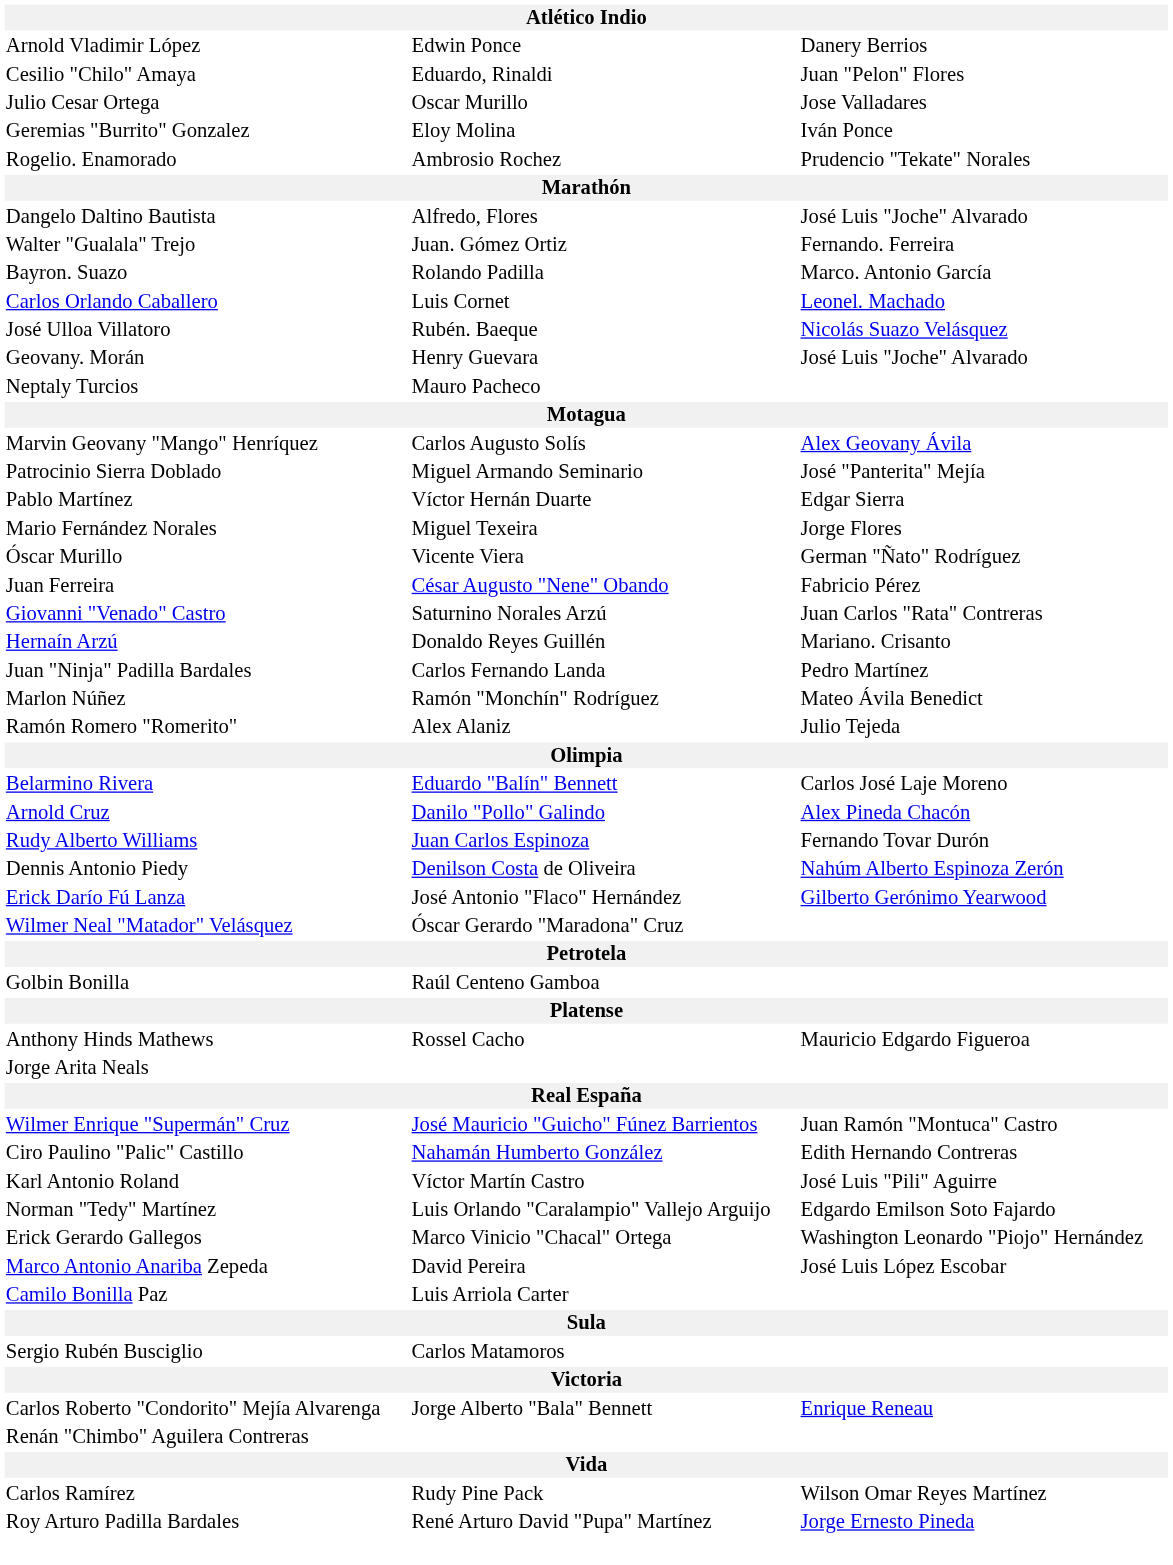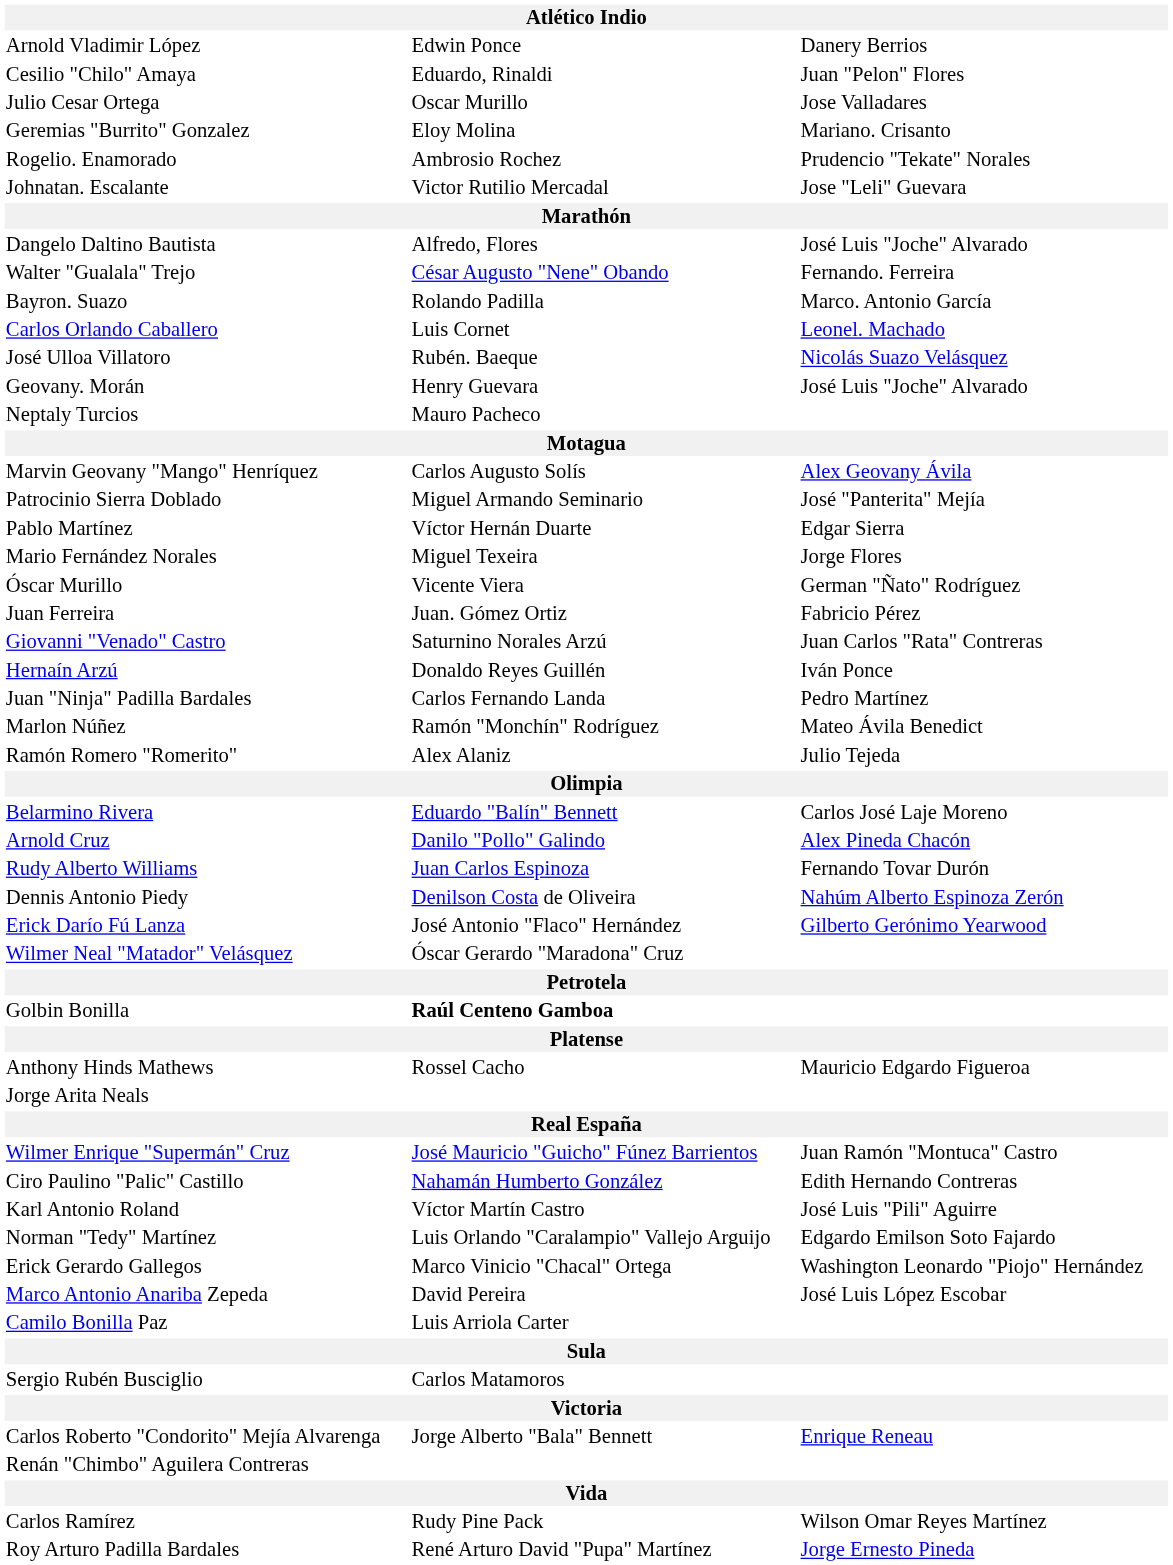 <table border="0">
 <tr bgcolor="f1f1f1">
 <th width="900" colspan="3">Atlético Indio</th>
 </tr>
 <tr>
 <td>  Arnold Vladimir López</td>
 <td>  Edwin Ponce</td>
 <td>  Danery Berrios</td>
 </tr>
 <tr>
 <td>  Cesilio "Chilo" Amaya</td>
 <td>  Eduardo, Rinaldi</td>
 <td>  Juan "Pelon" Flores</td>
 </tr>
 <tr>
 <td>  Julio Cesar Ortega</td>
 <td>  Oscar Murillo</td>
 <td>  Jose Valladares</td>
 </tr>
 <tr>
 <td>  Geremias "Burrito" Gonzalez</td>
 <td>  Eloy Molina</td>
-<td> Iván Ponce</td>
+<td>  Mariano. Crisanto</td>
 </tr>
 <tr>
 <td>  Rogelio. Enamorado</td>
 <td>  Ambrosio Rochez</td>
 <td>  Prudencio "Tekate" Norales</td>
+</tr>
+<tr>
+<td>  Johnatan. Escalante</td>
+<td>  Victor Rutilio Mercadal</td>
+<td>  Jose "Leli" Guevara</td>
+<td></td>
+<td></td>
 </tr>
 <tr bgcolor="f1f1f1">
 <th colspan="3">Marathón</th>
 </tr>
 <tr>
 <td>  Dangelo Daltino Bautista</td>
 <td>  Alfredo, Flores</td>
 <td>  José Luis "Joche" Alvarado</td>
 </tr>
 <tr>
 <td>  Walter "Gualala" Trejo</td>
-<td>  Juan. Gómez Ortiz</td>
+<td> <a href='#'>César Augusto "Nene" Obando</a></td>
 <td>  Fernando. Ferreira</td>
 </tr>
 <tr>
 <td>  Bayron. Suazo</td>
 <td>  Rolando Padilla</td>
 <td>  Marco. Antonio García</td>
 </tr>
 <tr>
 <td>  <a href='#'>Carlos Orlando Caballero</a></td>
 <td>  Luis Cornet</td>
 <td>  <a href='#'>Leonel. Machado</a></td>
 </tr>
 <tr>
 <td>  José Ulloa Villatoro</td>
 <td>  Rubén. Baeque</td>
 <td>  <a href='#'>Nicolás Suazo Velásquez</a></td>
 </tr>
 <tr>
 <td>  Geovany. Morán</td>
 <td>  Henry Guevara</td>
 <td>  José Luis "Joche" Alvarado</td>
 </tr>
 <tr>
 <td>  Neptaly Turcios</td>
 <td>  Mauro Pacheco</td>
 <td></td>
 </tr>
 <tr bgcolor="f1f1f1">
 <th colspan="3">Motagua</th>
 </tr>
 <tr>
 <td> Marvin Geovany "Mango" Henríquez</td>
 <td> Carlos Augusto Solís</td>
 <td> <a href='#'>Alex Geovany Ávila</a></td>
 </tr>
 <tr>
 <td> Patrocinio Sierra Doblado</td>
 <td> Miguel Armando Seminario</td>
 <td> José "Panterita" Mejía</td>
 </tr>
 <tr>
 <td> Pablo Martínez</td>
 <td> Víctor Hernán Duarte</td>
 <td> Edgar Sierra</td>
 </tr>
 <tr>
 <td> Mario Fernández Norales</td>
 <td> Miguel Texeira</td>
 <td> Jorge Flores</td>
 </tr>
 <tr>
 <td> Óscar Murillo</td>
 <td> Vicente Viera</td>
 <td> German "Ñato" Rodríguez</td>
 </tr>
 <tr>
 <td> Juan Ferreira</td>
-<td> <a href='#'>César Augusto "Nene" Obando</a></td>
+<td>  Juan. Gómez Ortiz</td>
 <td> Fabricio Pérez</td>
 </tr>
 <tr>
 <td> <a href='#'>Giovanni "Venado" Castro</a></td>
 <td> Saturnino Norales Arzú</td>
 <td> Juan Carlos "Rata" Contreras</td>
 </tr>
 <tr>
 <td> <a href='#'>Hernaín Arzú</a></td>
 <td> Donaldo Reyes Guillén</td>
-<td>  Mariano. Crisanto</td>
+<td> Iván Ponce</td>
 </tr>
 <tr>
 <td> Juan "Ninja" Padilla Bardales</td>
 <td> Carlos Fernando Landa</td>
 <td> Pedro Martínez</td>
 </tr>
 <tr>
 <td> Marlon Núñez</td>
 <td> Ramón "Monchín" Rodríguez</td>
 <td> Mateo Ávila Benedict</td>
 </tr>
 <tr>
 <td> Ramón Romero "Romerito"</td>
 <td> Alex Alaniz</td>
 <td> Julio Tejeda</td>
 </tr>
 <tr bgcolor="f1f1f1">
 <th colspan="3">Olimpia</th>
 </tr>
 <tr>
 <td> <a href='#'>Belarmino Rivera</a></td>
 <td> <a href='#'>Eduardo "Balín" Bennett</a></td>
 <td> Carlos José Laje Moreno</td>
 </tr>
 <tr>
 <td> <a href='#'>Arnold Cruz</a></td>
 <td> <a href='#'>Danilo "Pollo" Galindo</a></td>
 <td> <a href='#'>Alex Pineda Chacón</a></td>
 </tr>
 <tr>
 <td> <a href='#'>Rudy Alberto Williams</a></td>
 <td> <a href='#'>Juan Carlos Espinoza</a></td>
 <td> Fernando Tovar Durón</td>
 </tr>
 <tr>
 <td> Dennis Antonio Piedy</td>
 <td> <a href='#'>Denilson Costa</a> de Oliveira</td>
 <td> <a href='#'>Nahúm Alberto Espinoza Zerón</a></td>
 </tr>
 <tr>
 <td> <a href='#'>Erick Darío Fú Lanza</a></td>
 <td> José Antonio "Flaco" Hernández</td>
 <td> <a href='#'>Gilberto Gerónimo Yearwood</a></td>
 </tr>
 <tr>
 <td> <a href='#'>Wilmer Neal "Matador" Velásquez</a></td>
 <td> Óscar Gerardo "Maradona" Cruz</td>
 <td></td>
 </tr>
 <tr bgcolor="f1f1f1">
 <th colspan="3">Petrotela</th>
 </tr>
 <tr>
 <td> Golbin Bonilla</td>
-<td> Raúl Centeno Gamboa</td>
+<td><strong> Raúl Centeno Gamboa</strong></td>
 <td></td>
 </tr>
 <tr bgcolor="f1f1f1">
 <th colspan="3">Platense</th>
 </tr>
 <tr>
 <td> Anthony Hinds Mathews</td>
 <td> Rossel Cacho</td>
 <td> Mauricio Edgardo Figueroa</td>
 </tr>
 <tr>
 <td> Jorge Arita Neals</td>
 <td></td>
 <td></td>
 </tr>
 <tr bgcolor="f1f1f1">
 <th colspan="3">Real España</th>
 </tr>
 <tr>
 <td> <a href='#'>Wilmer Enrique "Supermán" Cruz</a></td>
 <td> <a href='#'>José Mauricio "Guicho" Fúnez Barrientos</a></td>
 <td> Juan Ramón "Montuca" Castro</td>
 </tr>
 <tr>
 <td> Ciro Paulino "Palic" Castillo</td>
 <td> <a href='#'>Nahamán Humberto González</a></td>
 <td> Edith Hernando Contreras</td>
 </tr>
 <tr>
 <td> Karl Antonio Roland</td>
 <td> Víctor Martín Castro</td>
 <td> José Luis "Pili" Aguirre</td>
 </tr>
 <tr>
 <td> Norman "Tedy" Martínez</td>
 <td> Luis Orlando "Caralampio" Vallejo Arguijo</td>
 <td> Edgardo Emilson Soto Fajardo</td>
 </tr>
 <tr>
 <td> Erick Gerardo Gallegos</td>
 <td> Marco Vinicio "Chacal" Ortega</td>
 <td> Washington Leonardo "Piojo" Hernández</td>
 </tr>
 <tr>
 <td> <a href='#'>Marco Antonio Anariba</a> Zepeda</td>
 <td> David Pereira</td>
 <td> José Luis López Escobar</td>
 </tr>
 <tr>
 <td> <a href='#'>Camilo Bonilla</a> Paz</td>
 <td> Luis Arriola Carter</td>
 <td></td>
 </tr>
 <tr bgcolor="f1f1f1">
 <th colspan="3">Sula</th>
 </tr>
 <tr>
 <td> Sergio Rubén Busciglio</td>
 <td> Carlos Matamoros</td>
 <td></td>
 </tr>
 <tr bgcolor="f1f1f1">
 <th colspan="3">Victoria</th>
 </tr>
 <tr>
 <td> Carlos Roberto "Condorito" Mejía Alvarenga</td>
 <td> Jorge Alberto "Bala" Bennett</td>
 <td> <a href='#'>Enrique Reneau</a></td>
 </tr>
 <tr>
 <td> Renán "Chimbo" Aguilera Contreras</td>
 <td></td>
 <td></td>
 </tr>
 <tr bgcolor="f1f1f1">
 <th colspan="3">Vida</th>
 </tr>
 <tr>
 <td> Carlos Ramírez</td>
 <td> Rudy Pine Pack</td>
 <td> Wilson Omar Reyes Martínez</td>
 </tr>
 <tr>
 <td> Roy Arturo Padilla Bardales</td>
 <td> René Arturo David "Pupa" Martínez</td>
 <td> <a href='#'>Jorge Ernesto Pineda</a></td>
 </tr>
 </table>
